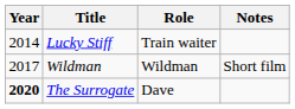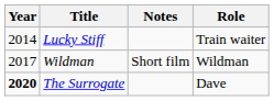 <table class="wikitable sortable">
 <tr>
 <th>Year</th>
 <th>Title</th>
+<th>Notes</th>
 <th>Role</th>
-<th>Notes</th>
 </tr>
 <tr>
 <td>2014</td>
 <td><em><a href='#'>Lucky Stiff</a></em></td>
+<td></td>
 <td>Train waiter</td>
-<td></td>
 </tr>
 <tr>
 <td>2017</td>
 <td><em>Wildman</em></td>
+<td>Short film</td>
 <td>Wildman</td>
-<td>Short film</td>
 </tr>
 <tr>
 <td><strong>2020</strong></td>
 <td><em><a href='#'>The Surrogate</a></em></td>
+<td></td>
 <td>Dave</td>
-<td></td>
 </tr>
 </table>
